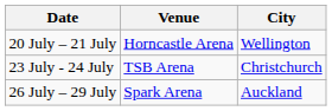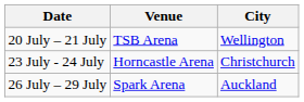 <table class="wikitable">
 <tr>
 <th>Date</th>
 <th>Venue</th>
 <th>City</th>
 </tr>
 <tr>
 <td>20 July – 21 July</td>
-<td><a href='#'>Horncastle Arena</a></td>
+<td><a href='#'>TSB Arena</a></td>
 <td><a href='#'>Wellington</a></td>
 </tr>
 <tr>
 <td>23 July - 24 July</td>
-<td><a href='#'>TSB Arena</a></td>
+<td><a href='#'>Horncastle Arena</a></td>
 <td><a href='#'>Christchurch</a></td>
 </tr>
 <tr>
 <td>26 July – 29 July</td>
 <td><a href='#'>Spark Arena</a></td>
 <td><a href='#'>Auckland</a></td>
 </tr>
 </table>
